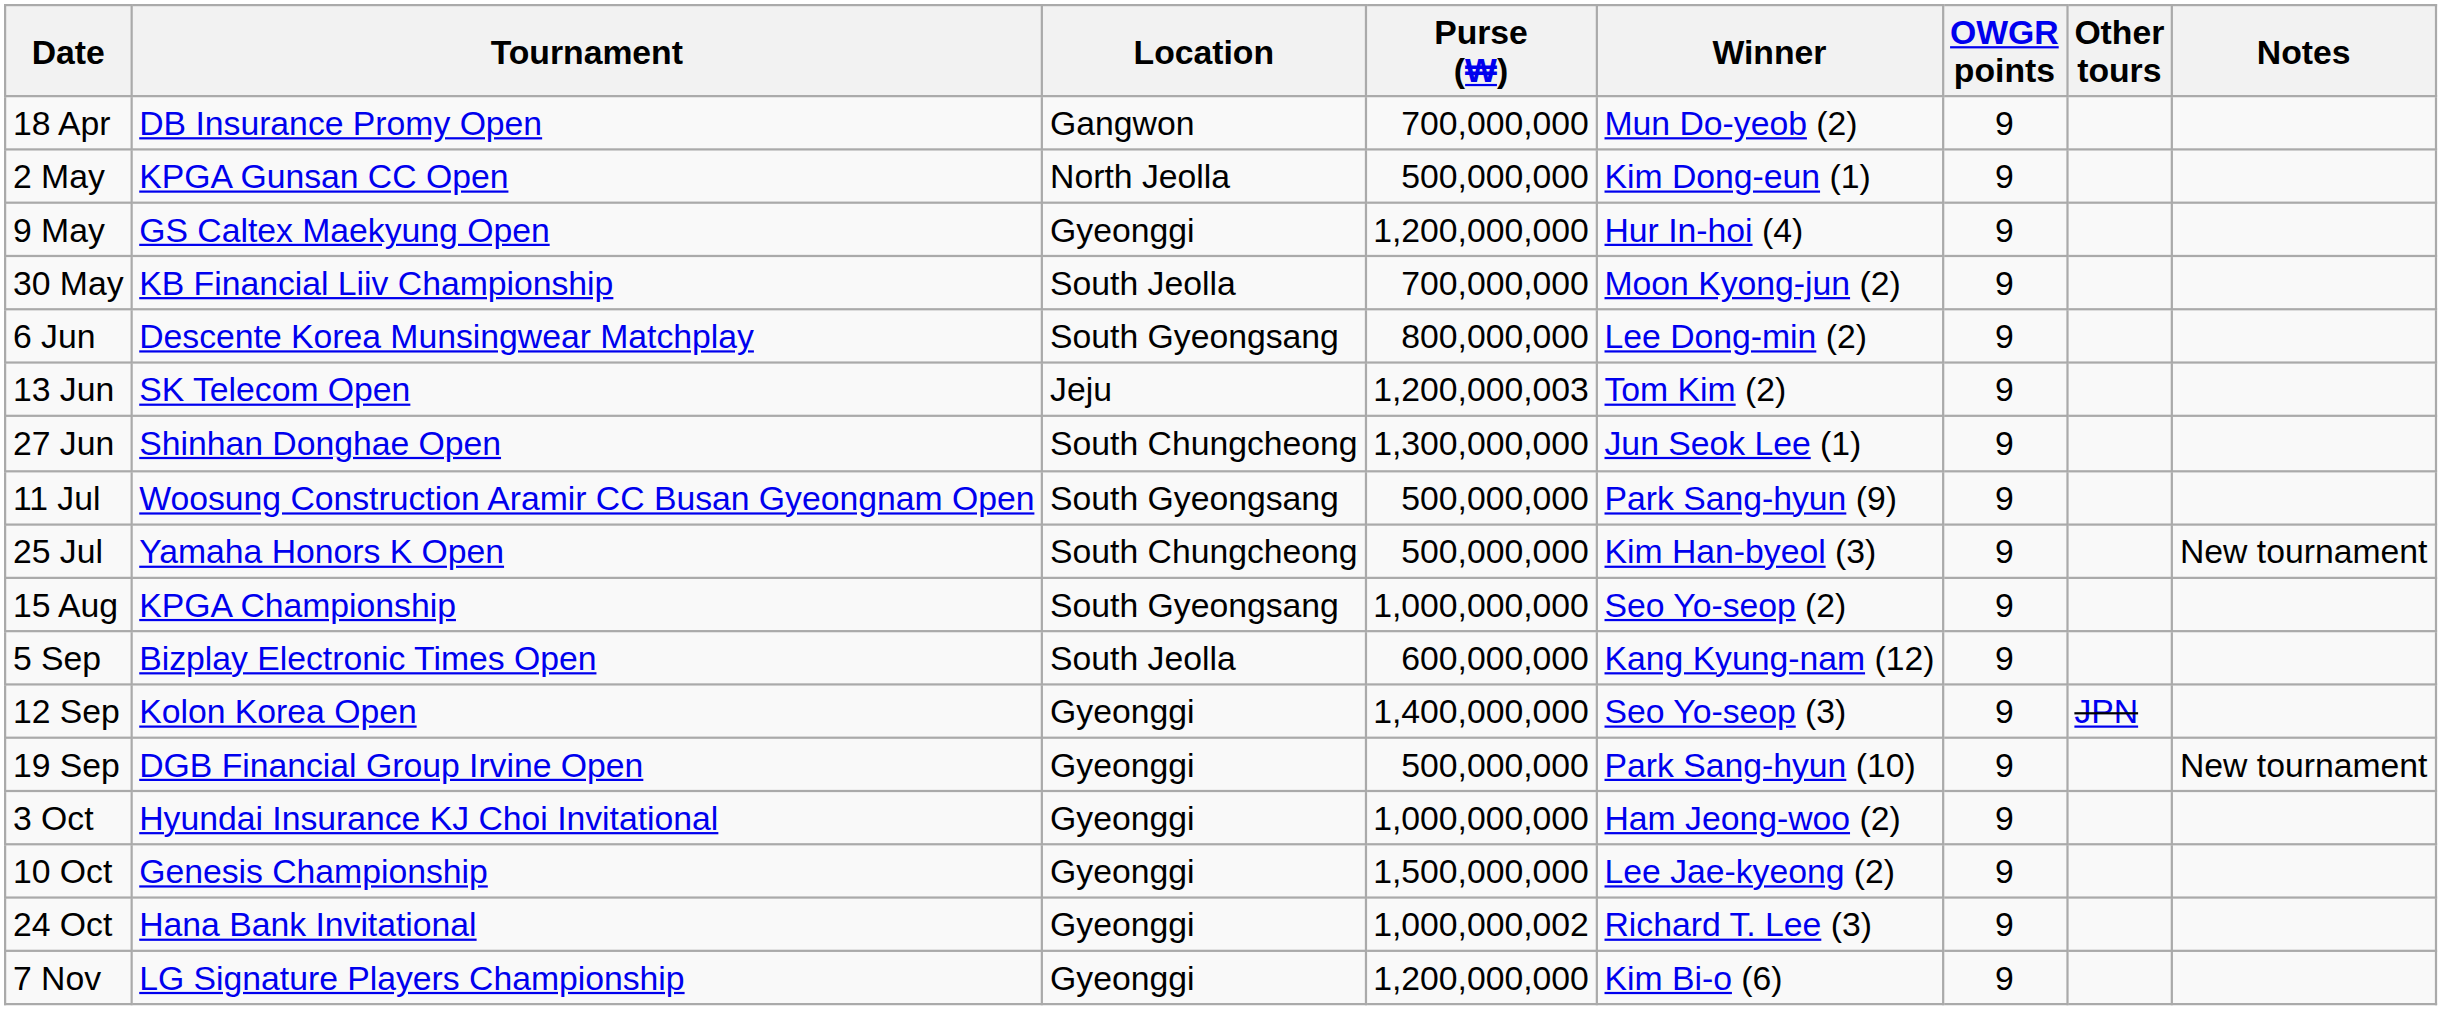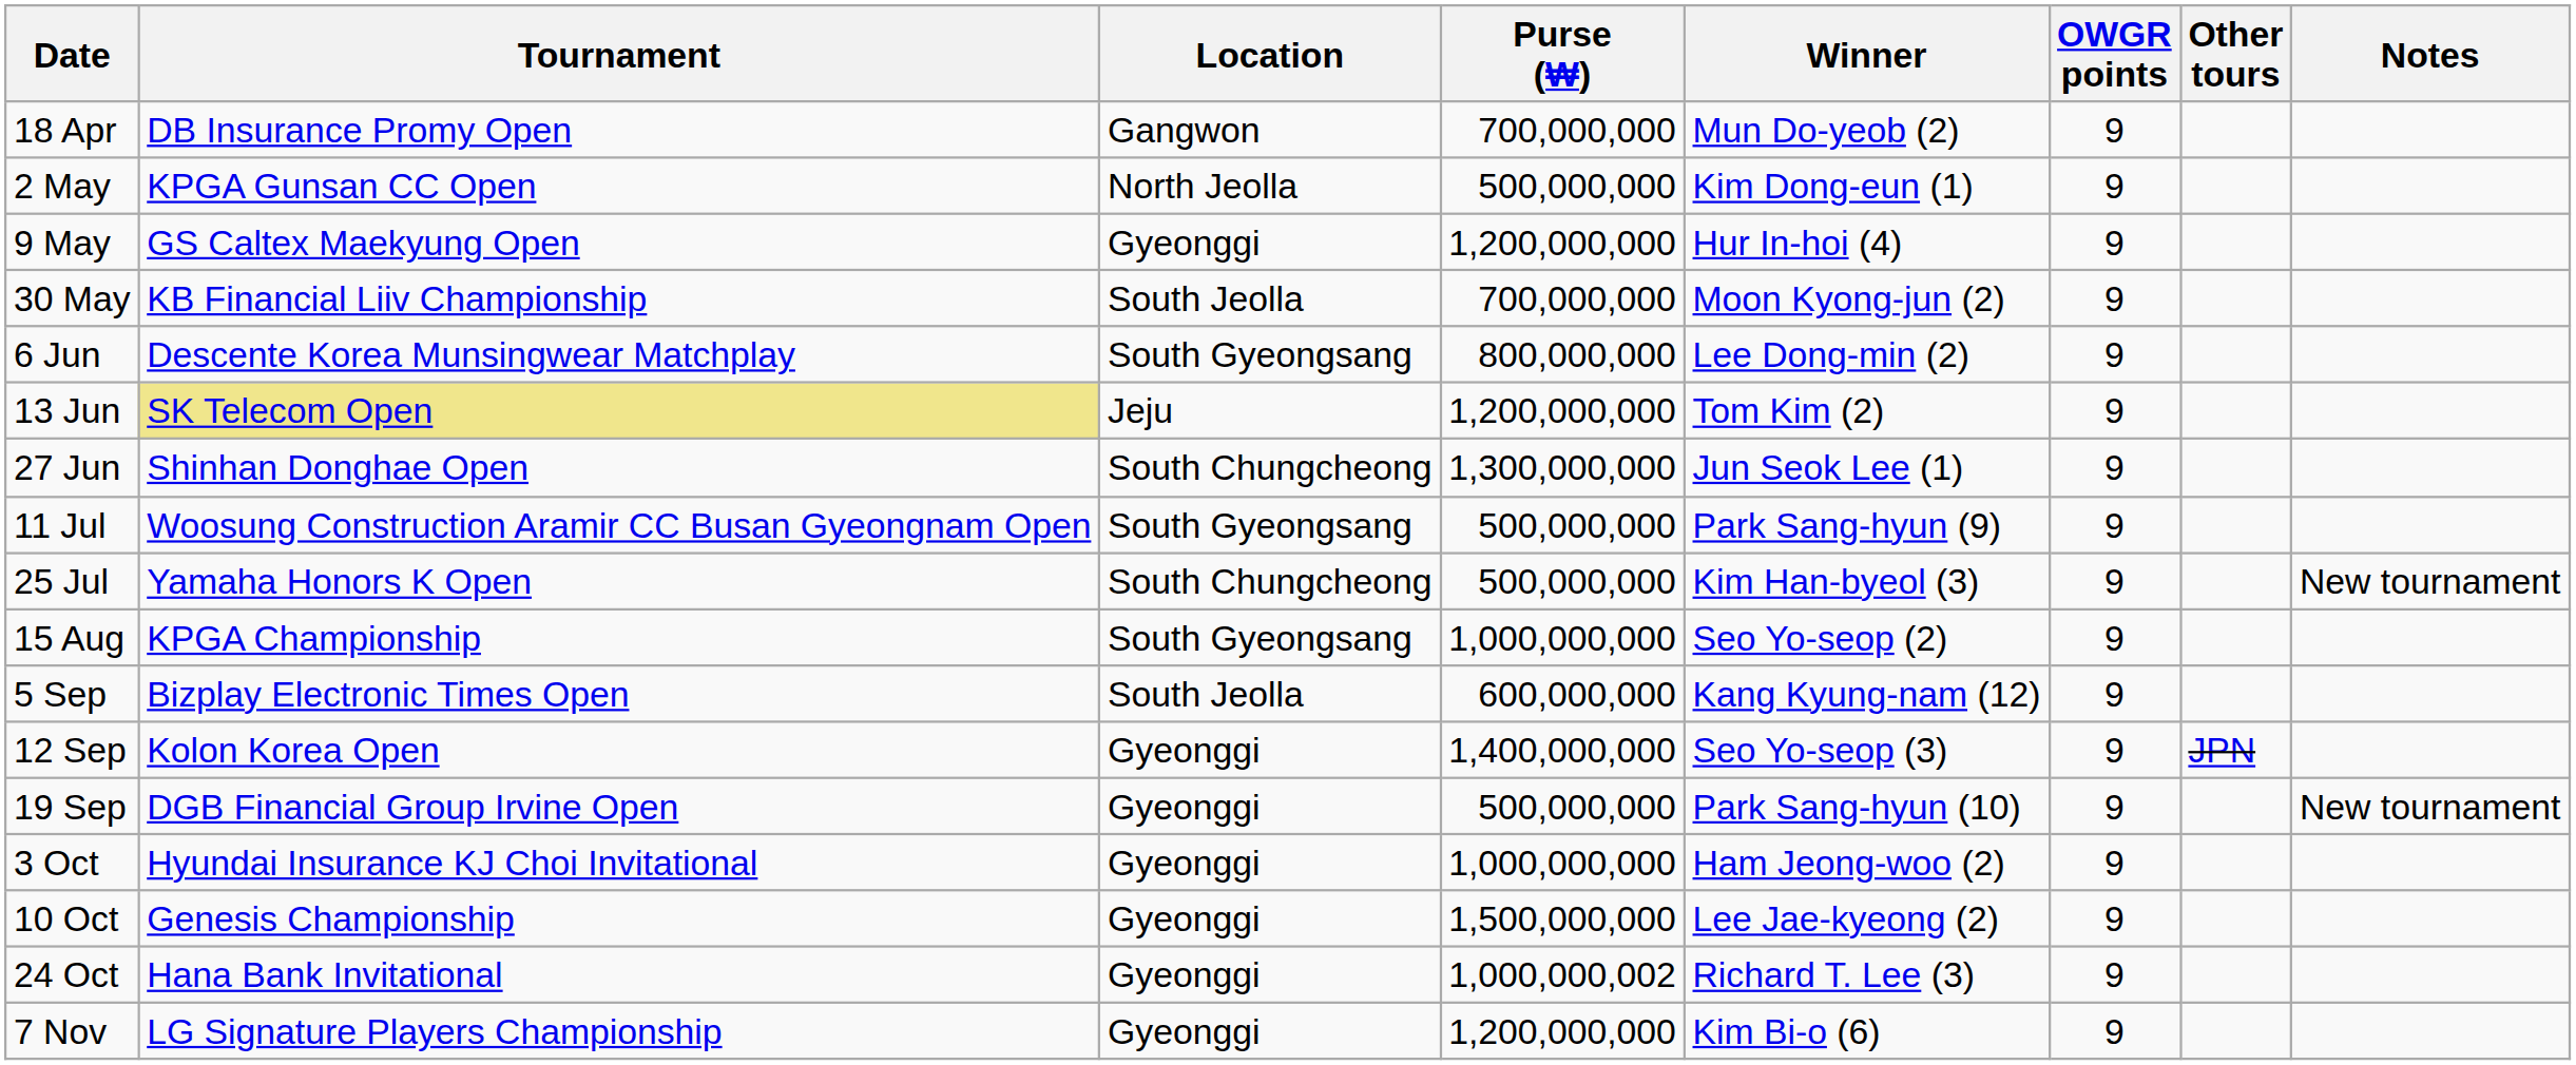 <table class="wikitable" style="font-size:95%;">
 <tr>
 <th>Date</th>
 <th>Tournament</th>
 <th>Location</th>
 <th>Purse<br>(<a href='#'>₩</a>)</th>
 <th>Winner</th>
 <th><a href='#'>OWGR</a><br>points</th>
 <th>Other<br>tours</th>
 <th>Notes</th>
 </tr>
 <tr>
 <td>18 Apr</td>
 <td><a href='#'>DB Insurance Promy Open</a></td>
 <td>Gangwon</td>
 <td align=right>700,000,000</td>
 <td> <a href='#'>Mun Do-yeob</a> (2)</td>
 <td align=center>9</td>
 <td></td>
 <td></td>
 </tr>
 <tr>
 <td>2 May</td>
 <td><a href='#'>KPGA Gunsan CC Open</a></td>
 <td>North Jeolla</td>
 <td align=right>500,000,000</td>
 <td> <a href='#'>Kim Dong-eun</a> (1)</td>
 <td align=center>9</td>
 <td></td>
 <td></td>
 </tr>
 <tr>
 <td>9 May</td>
 <td><a href='#'>GS Caltex Maekyung Open</a></td>
 <td>Gyeonggi</td>
 <td align=right>1,200,000,000</td>
 <td> <a href='#'>Hur In-hoi</a> (4)</td>
 <td align=center>9</td>
 <td></td>
 <td></td>
 </tr>
 <tr>
 <td>30 May</td>
 <td><a href='#'>KB Financial Liiv Championship</a></td>
 <td>South Jeolla</td>
 <td align=right>700,000,000</td>
 <td> <a href='#'>Moon Kyong-jun</a> (2)</td>
 <td align=center>9</td>
 <td></td>
 <td></td>
 </tr>
 <tr>
 <td>6 Jun</td>
 <td><a href='#'>Descente Korea Munsingwear Matchplay</a></td>
 <td>South Gyeongsang</td>
 <td align=right>800,000,000</td>
 <td> <a href='#'>Lee Dong-min</a> (2)</td>
 <td align=center>9</td>
 <td></td>
 <td></td>
 </tr>
 <tr>
 <td>13 Jun</td>
-<td><a href='#'>SK Telecom Open</a></td>
+<td style="background: khaki;"><a href='#'>SK Telecom Open</a></td>
 <td>Jeju</td>
-<td align=right>1,200,000,003</td>
+<td align=right>1,200,000,000</td>
 <td> <a href='#'>Tom Kim</a> (2)</td>
 <td align=center>9</td>
 <td></td>
 <td></td>
 </tr>
 <tr>
 <td>27 Jun</td>
 <td><a href='#'>Shinhan Donghae Open</a></td>
 <td>South Chungcheong</td>
 <td align=right>1,300,000,000</td>
 <td> <a href='#'>Jun Seok Lee</a> (1)</td>
 <td align=center>9</td>
 <td></td>
 <td></td>
 </tr>
 <tr>
 <td>11 Jul</td>
 <td><a href='#'>Woosung Construction Aramir CC Busan Gyeongnam Open</a></td>
 <td>South Gyeongsang</td>
 <td align=right>500,000,000</td>
 <td> <a href='#'>Park Sang-hyun</a> (9)</td>
 <td align=center>9</td>
 <td></td>
 <td></td>
 </tr>
 <tr>
 <td>25 Jul</td>
 <td><a href='#'>Yamaha Honors K Open</a></td>
 <td>South Chungcheong</td>
 <td align=right>500,000,000</td>
 <td> <a href='#'>Kim Han-byeol</a> (3)</td>
 <td align=center>9</td>
 <td></td>
 <td>New tournament</td>
 </tr>
 <tr>
 <td>15 Aug</td>
 <td><a href='#'>KPGA Championship</a></td>
 <td>South Gyeongsang</td>
 <td align=right>1,000,000,000</td>
 <td> <a href='#'>Seo Yo-seop</a> (2)</td>
 <td align=center>9</td>
 <td></td>
 <td></td>
 </tr>
 <tr>
 <td>5 Sep</td>
 <td><a href='#'>Bizplay Electronic Times Open</a></td>
 <td>South Jeolla</td>
 <td align=right>600,000,000</td>
 <td> <a href='#'>Kang Kyung-nam</a> (12)</td>
 <td align=center>9</td>
 <td></td>
 <td></td>
 </tr>
 <tr>
 <td>12 Sep</td>
 <td><a href='#'>Kolon Korea Open</a></td>
 <td>Gyeonggi</td>
 <td align=right>1,400,000,000</td>
 <td> <a href='#'>Seo Yo-seop</a> (3)</td>
 <td align=center>9</td>
 <td><s><a href='#'>JPN</a></s></td>
 <td></td>
 </tr>
 <tr>
 <td>19 Sep</td>
 <td><a href='#'>DGB Financial Group Irvine Open</a></td>
 <td>Gyeonggi</td>
 <td align=right>500,000,000</td>
 <td> <a href='#'>Park Sang-hyun</a> (10)</td>
 <td align=center>9</td>
 <td></td>
 <td>New tournament</td>
 </tr>
 <tr>
 <td>3 Oct</td>
 <td><a href='#'>Hyundai Insurance KJ Choi Invitational</a></td>
 <td>Gyeonggi</td>
 <td align=right>1,000,000,000</td>
 <td> <a href='#'>Ham Jeong-woo</a> (2)</td>
 <td align=center>9</td>
 <td></td>
 <td></td>
 </tr>
 <tr>
 <td>10 Oct</td>
 <td><a href='#'>Genesis Championship</a></td>
 <td>Gyeonggi</td>
 <td align=right>1,500,000,000</td>
 <td> <a href='#'>Lee Jae-kyeong</a> (2)</td>
 <td align=center>9</td>
 <td></td>
 <td></td>
 </tr>
 <tr>
 <td>24 Oct</td>
 <td><a href='#'>Hana Bank Invitational</a></td>
 <td>Gyeonggi</td>
 <td align=right>1,000,000,002</td>
 <td> <a href='#'>Richard T. Lee</a> (3)</td>
 <td align=center>9</td>
 <td></td>
 <td></td>
 </tr>
 <tr>
 <td>7 Nov</td>
 <td><a href='#'>LG Signature Players Championship</a></td>
 <td>Gyeonggi</td>
 <td align=right>1,200,000,000</td>
 <td> <a href='#'>Kim Bi-o</a> (6)</td>
 <td align=center>9</td>
 <td></td>
 <td></td>
 </tr>
 </table>
